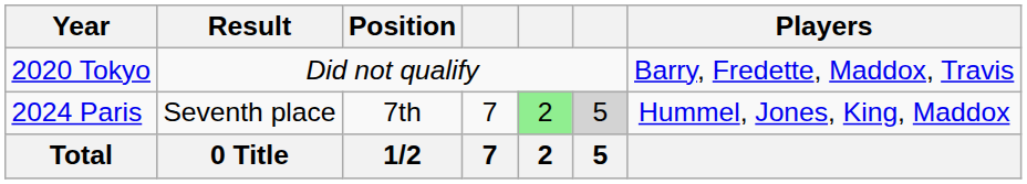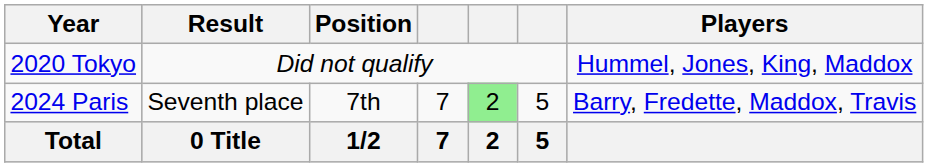 <table class="wikitable" style="text-align: center;">
 <tr>
 <th>Year</th>
 <th>Result</th>
 <th>Position</th>
 <th width=25px></th>
 <th width=25px></th>
 <th width=25px></th>
 <th>Players</th>
 </tr>
 <tr>
 <td style="text-align: left;"> <a href='#'>2020 Tokyo</a></td>
 <td colspan=5><em>Did not qualify</em></td>
-<td><a href='#'>Barry</a>, <a href='#'>Fredette</a>, <a href='#'>Maddox</a>, <a href='#'>Travis</a></td>
+<td><a href='#'>Hummel</a>, <a href='#'>Jones</a>, <a href='#'>King</a>, <a href='#'>Maddox</a></td>
 </tr>
 <tr>
 <td style="text-align: left;"> <a href='#'>2024 Paris</a></td>
 <td>Seventh place</td>
 <td>7th</td>
 <td>7</td>
 <td style="background: lightgreen;">2</td>
-<td style="background: lightgrey;">5</td>
-<td><a href='#'>Hummel</a>, <a href='#'>Jones</a>, <a href='#'>King</a>, <a href='#'>Maddox</a></td>
+<td>5</td>
+<td><a href='#'>Barry</a>, <a href='#'>Fredette</a>, <a href='#'>Maddox</a>, <a href='#'>Travis</a></td>
 </tr>
 <tr>
 <th>Total</th>
 <th>0 Title</th>
 <th>1/2</th>
 <th>7</th>
 <th>2</th>
 <th>5</th>
 <th></th>
 </tr>
 </table>
